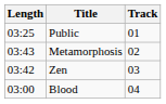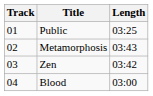 <table class="wikitable">
 <tr>
+<th>Track</th>
+<th>Title</th>
 <th>Length</th>
-<th>Title</th>
-<th>Track</th>
 </tr>
 <tr>
+<td>01</td>
+<td>Public</td>
 <td>03:25</td>
-<td>Public</td>
-<td>01</td>
 </tr>
 <tr>
+<td>02</td>
+<td>Metamorphosis</td>
 <td>03:43</td>
-<td>Metamorphosis</td>
-<td>02</td>
 </tr>
 <tr>
+<td>03</td>
+<td>Zen</td>
 <td>03:42</td>
-<td>Zen</td>
-<td>03</td>
 </tr>
 <tr>
+<td>04</td>
+<td>Blood</td>
 <td>03:00</td>
-<td>Blood</td>
-<td>04</td>
 </tr>
 </table>
